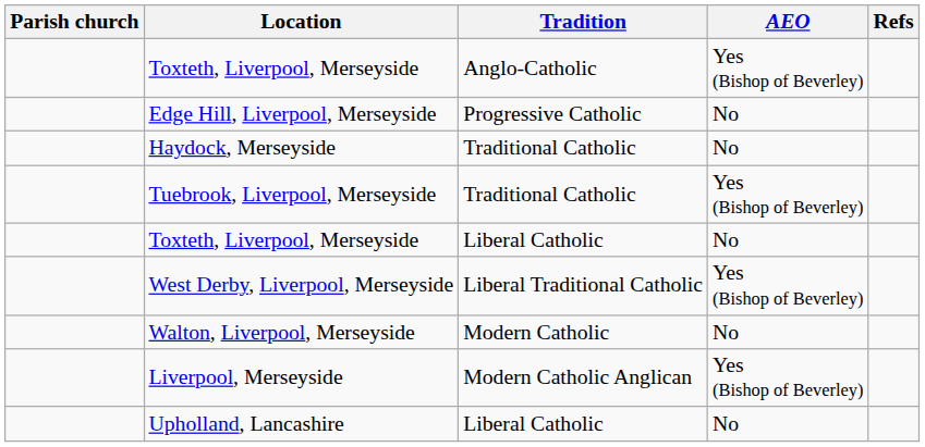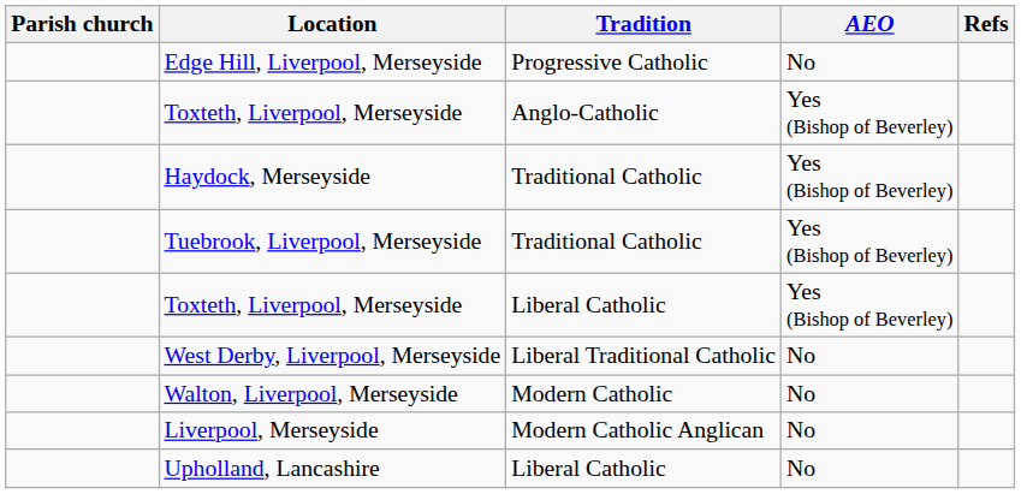 <table class="wikitable sortable">
 <tr>
 <th>Parish church</th>
 <th>Location</th>
 <th><a href='#'>Tradition</a></th>
 <th><em><a href='#'>AEO</a></em></th>
 <th>Refs</th>
 </tr>
 <tr>
 <td></td>
+<td><a href='#'>Edge Hill</a>, <a href='#'>Liverpool</a>, Merseyside</td>
+<td>Progressive Catholic</td>
+<td>No</td>
+<td></td>
+</tr>
+<tr>
+<td></td>
 <td><a href='#'>Toxteth</a>, <a href='#'>Liverpool</a>, Merseyside</td>
 <td>Anglo-Catholic</td>
 <td>Yes <br> <small>(Bishop of Beverley)</small></td>
 <td></td>
 </tr>
 <tr>
 <td></td>
-<td><a href='#'>Edge Hill</a>, <a href='#'>Liverpool</a>, Merseyside</td>
-<td>Progressive Catholic</td>
-<td>No</td>
-<td></td>
-</tr>
-<tr>
-<td></td>
 <td><a href='#'>Haydock</a>, Merseyside</td>
 <td>Traditional Catholic</td>
-<td>No</td>
+<td>Yes <br> <small>(Bishop of Beverley)</small></td>
 <td></td>
 </tr>
 <tr>
 <td></td>
 <td><a href='#'>Tuebrook</a>, <a href='#'>Liverpool</a>, Merseyside</td>
 <td>Traditional Catholic</td>
 <td>Yes <br> <small>(Bishop of Beverley)</small></td>
 <td></td>
 </tr>
 <tr>
 <td></td>
 <td><a href='#'>Toxteth</a>, <a href='#'>Liverpool</a>, Merseyside</td>
 <td>Liberal Catholic</td>
-<td>No</td>
+<td>Yes <br> <small>(Bishop of Beverley)</small></td>
 <td></td>
 </tr>
 <tr>
 <td></td>
 <td><a href='#'>West Derby</a>, <a href='#'>Liverpool</a>, Merseyside</td>
 <td>Liberal Traditional Catholic</td>
-<td>Yes <br> <small>(Bishop of Beverley)</small></td>
+<td>No</td>
 <td></td>
 </tr>
 <tr>
 <td></td>
 <td><a href='#'>Walton</a>, <a href='#'>Liverpool</a>, Merseyside</td>
 <td>Modern Catholic</td>
 <td>No</td>
 <td></td>
 </tr>
 <tr>
 <td></td>
 <td><a href='#'>Liverpool</a>, Merseyside</td>
 <td>Modern Catholic Anglican</td>
-<td>Yes <br> <small>(Bishop of Beverley)</small></td>
+<td>No</td>
 <td></td>
 </tr>
 <tr>
 <td></td>
 <td><a href='#'>Upholland</a>, Lancashire</td>
 <td>Liberal Catholic</td>
 <td>No</td>
 <td></td>
 </tr>
 </table>
